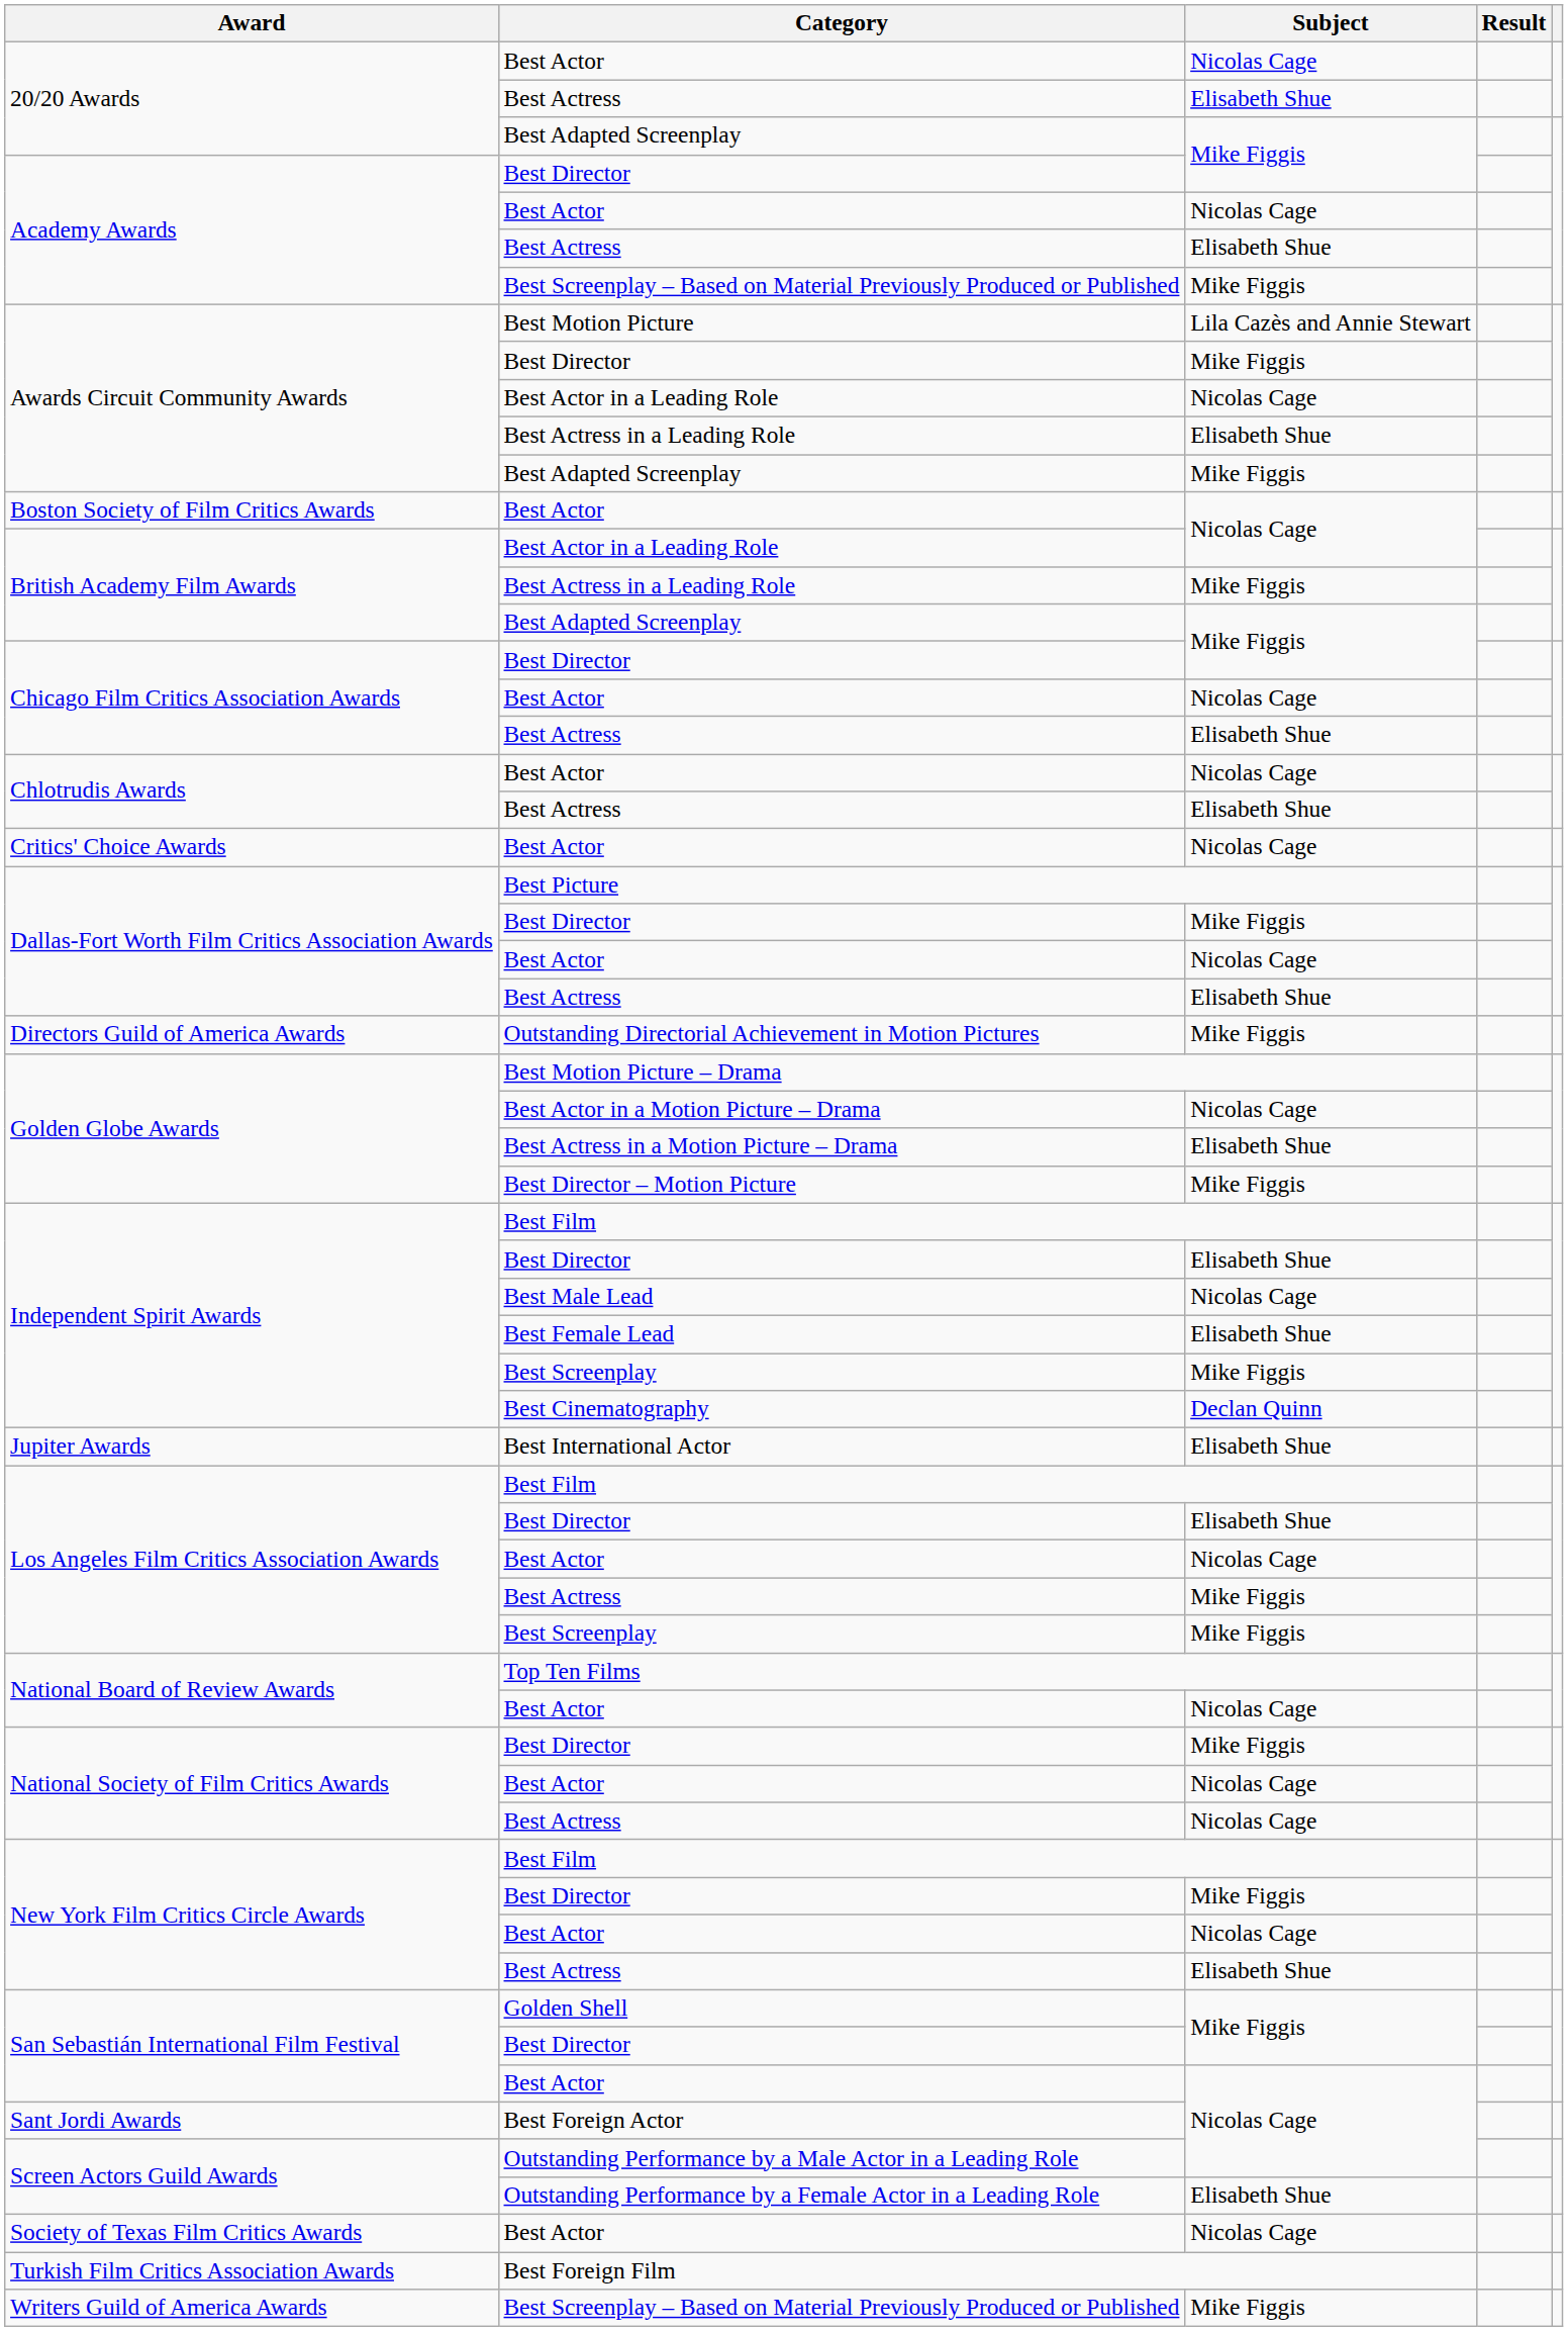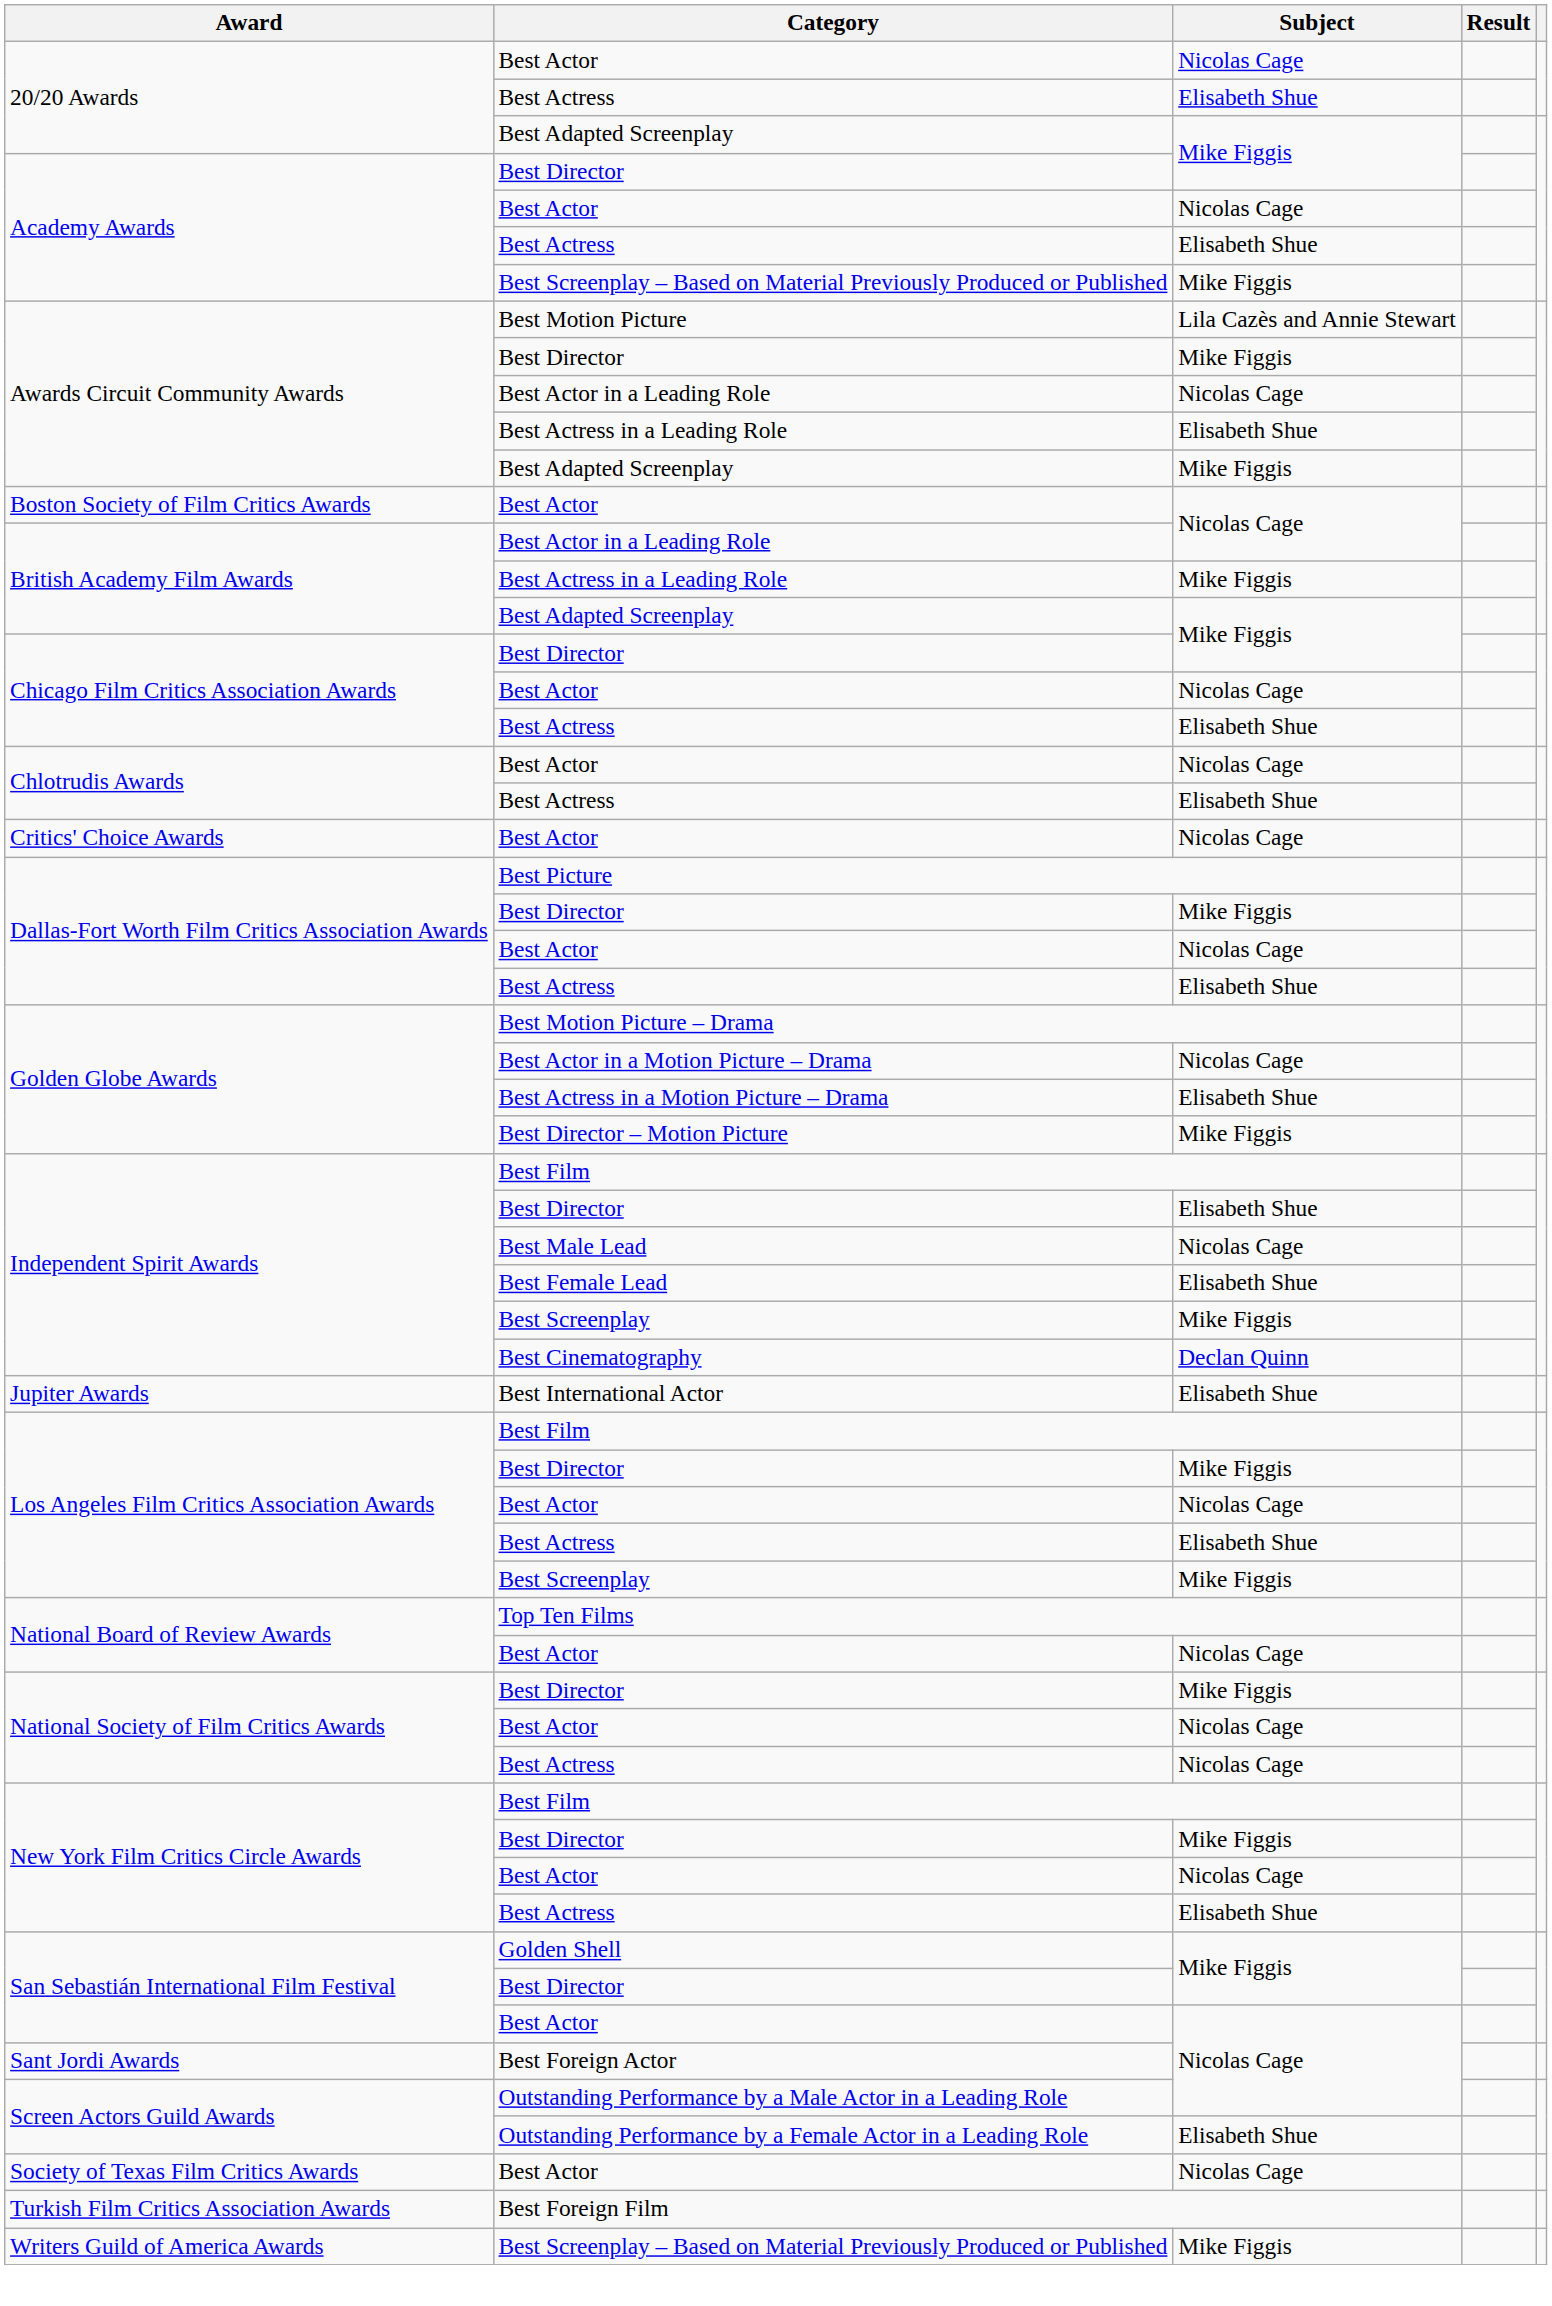 <table class="wikitable">
 <tr>
 <th>Award</th>
 <th>Category</th>
 <th>Subject</th>
 <th>Result</th>
 <th></th>
 </tr>
 <tr>
 <td rowspan="3">20/20 Awards</td>
 <td>Best Actor</td>
 <td><a href='#'>Nicolas Cage</a></td>
 <td></td>
 <td rowspan="2"></td>
 </tr>
 <tr>
 <td>Best Actress</td>
 <td><a href='#'>Elisabeth Shue</a></td>
 <td></td>
 </tr>
 <tr>
 <td>Best Adapted Screenplay</td>
 <td rowspan="2"><a href='#'>Mike Figgis</a></td>
 <td></td>
 <td rowspan="5"></td>
 </tr>
 <tr>
 <td rowspan="4"><a href='#'>Academy Awards</a></td>
 <td><a href='#'>Best Director</a></td>
 <td></td>
 </tr>
 <tr>
 <td><a href='#'>Best Actor</a></td>
 <td>Nicolas Cage</td>
 <td></td>
 </tr>
 <tr>
 <td><a href='#'>Best Actress</a></td>
 <td>Elisabeth Shue</td>
 <td></td>
 </tr>
 <tr>
 <td><a href='#'>Best Screenplay – Based on Material Previously Produced or Published</a></td>
 <td>Mike Figgis</td>
 <td></td>
 </tr>
 <tr>
 <td rowspan="5">Awards Circuit Community Awards</td>
 <td>Best Motion Picture</td>
 <td>Lila Cazès and Annie Stewart</td>
 <td></td>
 <td rowspan="5"></td>
 </tr>
 <tr>
 <td>Best Director</td>
 <td>Mike Figgis</td>
 <td></td>
 </tr>
 <tr>
 <td>Best Actor in a Leading Role</td>
 <td>Nicolas Cage</td>
 <td></td>
 </tr>
 <tr>
 <td>Best Actress in a Leading Role</td>
 <td>Elisabeth Shue</td>
 <td></td>
 </tr>
 <tr>
 <td>Best Adapted Screenplay</td>
 <td>Mike Figgis</td>
 <td></td>
 </tr>
 <tr>
 <td><a href='#'>Boston Society of Film Critics Awards</a></td>
 <td><a href='#'>Best Actor</a></td>
 <td rowspan="2">Nicolas Cage</td>
 <td></td>
 <td></td>
 </tr>
 <tr>
 <td rowspan="3"><a href='#'>British Academy Film Awards</a></td>
 <td><a href='#'>Best Actor in a Leading Role</a></td>
 <td></td>
 <td rowspan="3"></td>
 </tr>
 <tr>
 <td><a href='#'>Best Actress in a Leading Role</a></td>
 <td>Mike Figgis</td>
 <td></td>
 </tr>
 <tr>
 <td><a href='#'>Best Adapted Screenplay</a></td>
 <td rowspan="2">Mike Figgis</td>
 <td></td>
 </tr>
 <tr>
 <td rowspan="3"><a href='#'>Chicago Film Critics Association Awards</a></td>
 <td><a href='#'>Best Director</a></td>
 <td></td>
 <td rowspan="3"></td>
 </tr>
 <tr>
 <td><a href='#'>Best Actor</a></td>
 <td>Nicolas Cage</td>
 <td></td>
 </tr>
 <tr>
 <td><a href='#'>Best Actress</a></td>
 <td>Elisabeth Shue</td>
 <td></td>
 </tr>
 <tr>
 <td rowspan="2"><a href='#'>Chlotrudis Awards</a></td>
 <td>Best Actor</td>
 <td>Nicolas Cage</td>
 <td></td>
 <td rowspan="2"></td>
 </tr>
 <tr>
 <td>Best Actress</td>
 <td>Elisabeth Shue</td>
 <td></td>
 </tr>
 <tr>
 <td><a href='#'>Critics' Choice Awards</a></td>
 <td><a href='#'>Best Actor</a></td>
 <td>Nicolas Cage</td>
 <td></td>
 <td></td>
 </tr>
 <tr>
 <td rowspan="4"><a href='#'>Dallas-Fort Worth Film Critics Association Awards</a></td>
 <td colspan="2"><a href='#'>Best Picture</a></td>
 <td></td>
 <td rowspan="4"></td>
 </tr>
 <tr>
 <td><a href='#'>Best Director</a></td>
 <td>Mike Figgis</td>
 <td></td>
 </tr>
 <tr>
 <td><a href='#'>Best Actor</a></td>
 <td>Nicolas Cage</td>
 <td></td>
 </tr>
 <tr>
 <td><a href='#'>Best Actress</a></td>
 <td>Elisabeth Shue</td>
 <td></td>
 </tr>
 <tr>
-<td><a href='#'>Directors Guild of America Awards</a></td>
-<td><a href='#'>Outstanding Directorial Achievement in Motion Pictures</a></td>
-<td>Mike Figgis</td>
-<td></td>
-<td></td>
-</tr>
-<tr>
 <td rowspan="4"><a href='#'>Golden Globe Awards</a></td>
 <td colspan="2"><a href='#'>Best Motion Picture – Drama</a></td>
 <td></td>
 <td rowspan="4"></td>
 </tr>
 <tr>
 <td><a href='#'>Best Actor in a Motion Picture – Drama</a></td>
 <td>Nicolas Cage</td>
 <td></td>
 </tr>
 <tr>
 <td><a href='#'>Best Actress in a Motion Picture – Drama</a></td>
 <td>Elisabeth Shue</td>
 <td></td>
 </tr>
 <tr>
 <td><a href='#'>Best Director – Motion Picture</a></td>
 <td>Mike Figgis</td>
 <td></td>
 </tr>
 <tr>
 <td rowspan="6"><a href='#'>Independent Spirit Awards</a></td>
 <td colspan="2"><a href='#'>Best Film</a></td>
 <td></td>
 <td rowspan="6"></td>
 </tr>
 <tr>
 <td><a href='#'>Best Director</a></td>
 <td>Elisabeth Shue</td>
 <td></td>
 </tr>
 <tr>
 <td><a href='#'>Best Male Lead</a></td>
 <td>Nicolas Cage</td>
 <td></td>
 </tr>
 <tr>
 <td><a href='#'>Best Female Lead</a></td>
 <td>Elisabeth Shue</td>
 <td></td>
 </tr>
 <tr>
 <td><a href='#'>Best Screenplay</a></td>
 <td>Mike Figgis</td>
 <td></td>
 </tr>
 <tr>
 <td><a href='#'>Best Cinematography</a></td>
 <td><a href='#'>Declan Quinn</a></td>
 <td></td>
 </tr>
 <tr>
 <td><a href='#'>Jupiter Awards</a></td>
 <td>Best International Actor</td>
 <td>Elisabeth Shue</td>
 <td></td>
 <td></td>
 </tr>
 <tr>
 <td rowspan="5"><a href='#'>Los Angeles Film Critics Association Awards</a></td>
 <td colspan="2"><a href='#'>Best Film</a></td>
 <td></td>
 <td rowspan="5"></td>
 </tr>
 <tr>
 <td><a href='#'>Best Director</a></td>
-<td>Elisabeth Shue</td>
+<td>Mike Figgis</td>
 <td></td>
 </tr>
 <tr>
 <td><a href='#'>Best Actor</a></td>
 <td>Nicolas Cage</td>
 <td></td>
 </tr>
 <tr>
 <td><a href='#'>Best Actress</a></td>
-<td>Mike Figgis</td>
+<td>Elisabeth Shue</td>
 <td></td>
 </tr>
 <tr>
 <td><a href='#'>Best Screenplay</a></td>
 <td>Mike Figgis</td>
 <td></td>
 </tr>
 <tr>
 <td rowspan="2"><a href='#'>National Board of Review Awards</a></td>
 <td colspan="2"><a href='#'>Top Ten Films</a></td>
 <td></td>
 <td rowspan="2"></td>
 </tr>
 <tr>
 <td><a href='#'>Best Actor</a></td>
 <td>Nicolas Cage</td>
 <td></td>
 </tr>
 <tr>
 <td rowspan="3"><a href='#'>National Society of Film Critics Awards</a></td>
 <td><a href='#'>Best Director</a></td>
 <td>Mike Figgis</td>
 <td></td>
 <td rowspan="3"></td>
 </tr>
 <tr>
 <td><a href='#'>Best Actor</a></td>
 <td>Nicolas Cage</td>
 <td></td>
 </tr>
 <tr>
 <td><a href='#'>Best Actress</a></td>
 <td>Nicolas Cage </td>
 <td></td>
 </tr>
 <tr>
 <td rowspan="4"><a href='#'>New York Film Critics Circle Awards</a></td>
 <td colspan="2"><a href='#'>Best Film</a></td>
 <td></td>
 <td rowspan="4"></td>
 </tr>
 <tr>
 <td><a href='#'>Best Director</a></td>
 <td>Mike Figgis</td>
 <td></td>
 </tr>
 <tr>
 <td><a href='#'>Best Actor</a></td>
 <td>Nicolas Cage</td>
 <td></td>
 </tr>
 <tr>
 <td><a href='#'>Best Actress</a></td>
 <td>Elisabeth Shue</td>
 <td></td>
 </tr>
 <tr>
 <td rowspan="3"><a href='#'>San Sebastián International Film Festival</a></td>
 <td><a href='#'>Golden Shell</a></td>
 <td rowspan="2">Mike Figgis</td>
 <td></td>
 <td rowspan="3"></td>
 </tr>
 <tr>
 <td><a href='#'>Best Director</a></td>
 <td></td>
 </tr>
 <tr>
 <td><a href='#'>Best Actor</a></td>
 <td rowspan="3">Nicolas Cage</td>
 <td></td>
 </tr>
 <tr>
 <td><a href='#'>Sant Jordi Awards</a></td>
 <td>Best Foreign Actor</td>
 <td></td>
 <td></td>
 </tr>
 <tr>
 <td rowspan="2"><a href='#'>Screen Actors Guild Awards</a></td>
 <td><a href='#'>Outstanding Performance by a Male Actor in a Leading Role</a></td>
 <td></td>
 <td rowspan="2"></td>
 </tr>
 <tr>
 <td><a href='#'>Outstanding Performance by a Female Actor in a Leading Role</a></td>
 <td>Elisabeth Shue</td>
 <td></td>
 </tr>
 <tr>
 <td><a href='#'>Society of Texas Film Critics Awards</a></td>
 <td>Best Actor</td>
 <td>Nicolas Cage</td>
 <td></td>
 <td></td>
 </tr>
 <tr>
 <td><a href='#'>Turkish Film Critics Association Awards</a></td>
 <td colspan="2">Best Foreign Film</td>
 <td></td>
 <td></td>
 </tr>
 <tr>
 <td><a href='#'>Writers Guild of America Awards</a></td>
 <td><a href='#'>Best Screenplay – Based on Material Previously Produced or Published</a></td>
 <td>Mike Figgis</td>
 <td></td>
 <td></td>
 </tr>
 </table>
